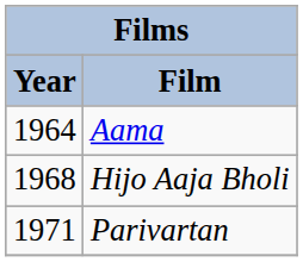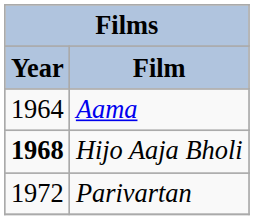 <table class="wikitable">
 <tr style="background:#ccc; text-align:center;">
 <th colspan="4" style="background: LightSteelBlue;">Films</th>
 </tr>
 <tr style="background:#ccc; text-align:center;">
 <th style="background: #B0C4DE;">Year</th>
 <th style="background: #B0C4DE;">Film</th>
 </tr>
 <tr>
 <td>1964</td>
 <td><em><a href='#'>Aama</a></em></td>
 </tr>
 <tr>
-<td>1968</td>
+<td><strong>1968</strong></td>
 <td><em>Hijo Aaja Bholi</em></td>
 </tr>
 <tr>
-<td>1971</td>
+<td>1972</td>
 <td><em>Parivartan</em></td>
 </tr>
 <tr>
 </tr>
 </table>
